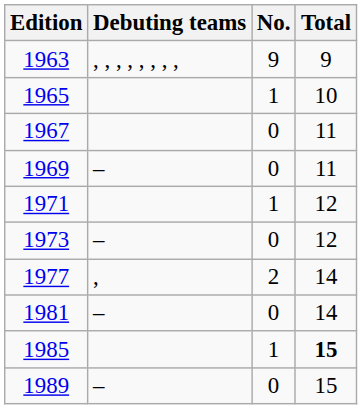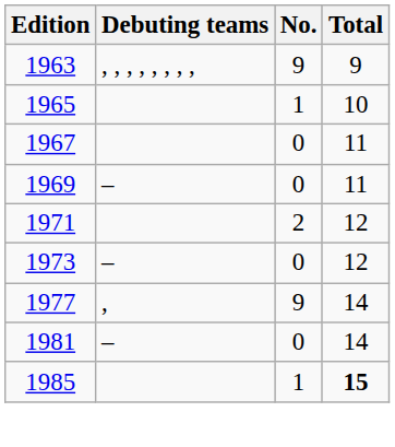 <table class="wikitable" style="text-align: center;">
 <tr>
 <th>Edition</th>
 <th>Debuting teams</th>
 <th>No.</th>
 <th>Total</th>
 </tr>
 <tr>
 <td><a href='#'>1963</a></td>
 <td align=left>, , , , , , , , </td>
 <td>9</td>
 <td>9</td>
 </tr>
 <tr>
 <td><a href='#'>1965</a></td>
 <td align=left></td>
 <td>1</td>
 <td>10</td>
 </tr>
 <tr>
 <td><a href='#'>1967</a></td>
 <td align=left></td>
 <td>0</td>
 <td>11</td>
 </tr>
 <tr>
 <td><a href='#'>1969</a></td>
 <td align=left>–</td>
 <td>0</td>
 <td>11</td>
 </tr>
 <tr>
 <td><a href='#'>1971</a></td>
 <td align=left></td>
-<td>1</td>
+<td>2</td>
 <td>12</td>
 </tr>
 <tr>
 <td><a href='#'>1973</a></td>
 <td align=left>–</td>
 <td>0</td>
 <td>12</td>
 </tr>
 <tr>
 <td><a href='#'>1977</a></td>
 <td align=left>, </td>
-<td>2</td>
+<td>9</td>
 <td>14</td>
 </tr>
 <tr>
 <td><a href='#'>1981</a></td>
 <td align=left>–</td>
 <td>0</td>
 <td>14</td>
 </tr>
 <tr>
 <td><a href='#'>1985</a></td>
 <td align=left></td>
 <td>1</td>
 <td><strong>15</strong></td>
 </tr>
-<tr>
-<td><a href='#'>1989</a></td>
-<td align=left>–</td>
-<td>0</td>
-<td>15</td>
-</tr>
 </table>
